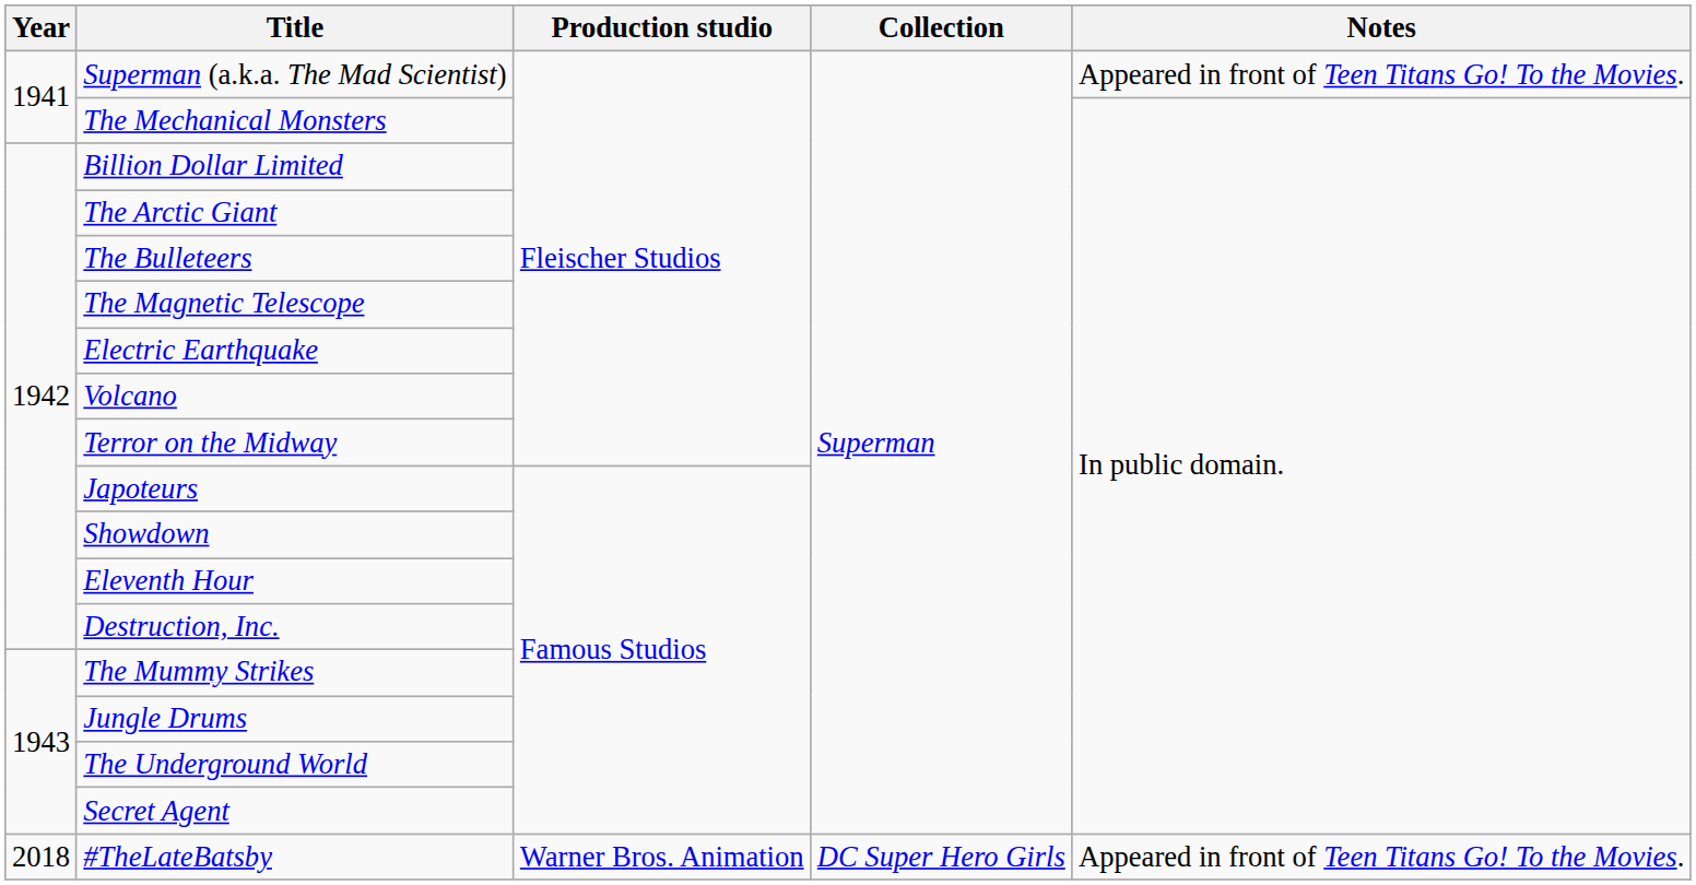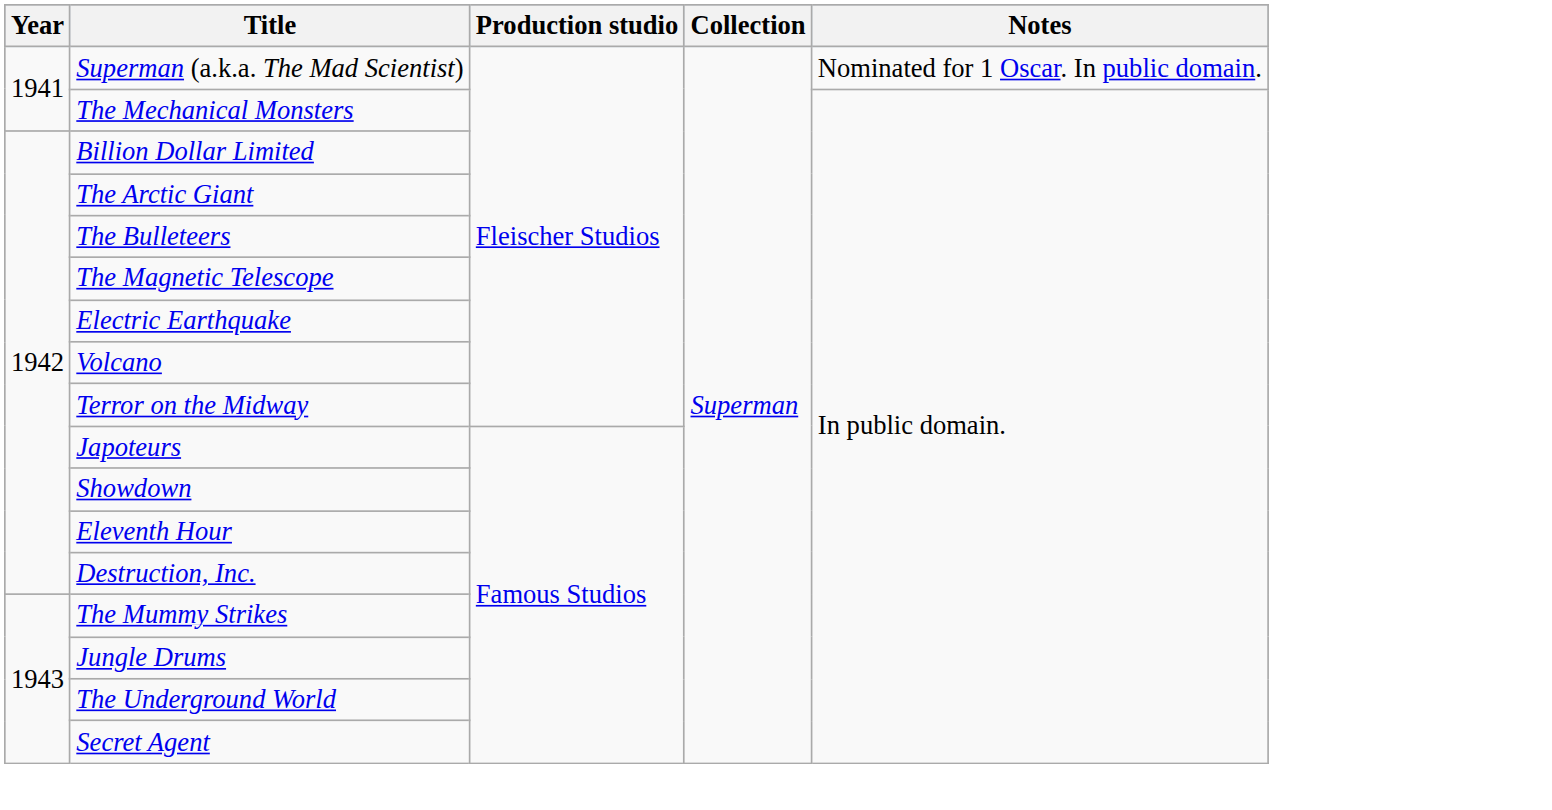 <table class="wikitable sortable">
 <tr style="background:#b0c4de;">
 <th>Year</th>
 <th>Title</th>
 <th>Production studio</th>
 <th>Collection</th>
 <th>Notes</th>
 </tr>
 <tr>
 <td rowspan="2">1941</td>
 <td><em><a href='#'>Superman</a></em> (a.k.a. <em>The Mad Scientist</em>)</td>
 <td rowspan="9"><a href='#'>Fleischer Studios</a></td>
 <td rowspan="17"><em><a href='#'>Superman</a></em></td>
-<td>Appeared in front of <em><a href='#'>Teen Titans Go! To the Movies</a></em>.</td>
+<td>Nominated for 1 <a href='#'>Oscar</a>. In <a href='#'>public domain</a>.</td>
 </tr>
 <tr>
 <td><em><a href='#'>The Mechanical Monsters</a></em></td>
 <td rowspan="16">In public domain.</td>
 </tr>
 <tr>
 <td rowspan="11">1942</td>
 <td><em><a href='#'>Billion Dollar Limited</a></em></td>
 </tr>
 <tr>
 <td><em><a href='#'>The Arctic Giant</a></em></td>
 </tr>
 <tr>
 <td><em><a href='#'>The Bulleteers</a></em></td>
 </tr>
 <tr>
 <td><em><a href='#'>The Magnetic Telescope</a></em></td>
 </tr>
 <tr>
 <td><em><a href='#'>Electric Earthquake</a></em></td>
 </tr>
 <tr>
 <td><em><a href='#'>Volcano</a></em></td>
 </tr>
 <tr>
 <td><em><a href='#'>Terror on the Midway</a></em></td>
 </tr>
 <tr>
 <td><em><a href='#'>Japoteurs</a></em></td>
 <td rowspan="8"><a href='#'>Famous Studios</a></td>
 </tr>
 <tr>
 <td><em><a href='#'>Showdown</a></em></td>
 </tr>
 <tr>
 <td><em><a href='#'>Eleventh Hour</a></em></td>
 </tr>
 <tr>
 <td><em><a href='#'>Destruction, Inc.</a></em></td>
 </tr>
 <tr>
 <td rowspan="4">1943</td>
 <td><em><a href='#'>The Mummy Strikes</a></em></td>
 </tr>
 <tr>
 <td><em><a href='#'>Jungle Drums</a></em></td>
 </tr>
 <tr>
 <td><em><a href='#'>The Underground World</a></em></td>
 </tr>
 <tr>
 <td><em><a href='#'>Secret Agent</a></em></td>
 </tr>
-<tr>
-<td>2018</td>
-<td><em><a href='#'>#TheLateBatsby</a></em></td>
-<td><a href='#'>Warner Bros. Animation</a></td>
-<td><em><a href='#'>DC Super Hero Girls</a></em></td>
-<td>Appeared in front of <em><a href='#'>Teen Titans Go! To the Movies</a></em>.</td>
-</tr>
 </table>
